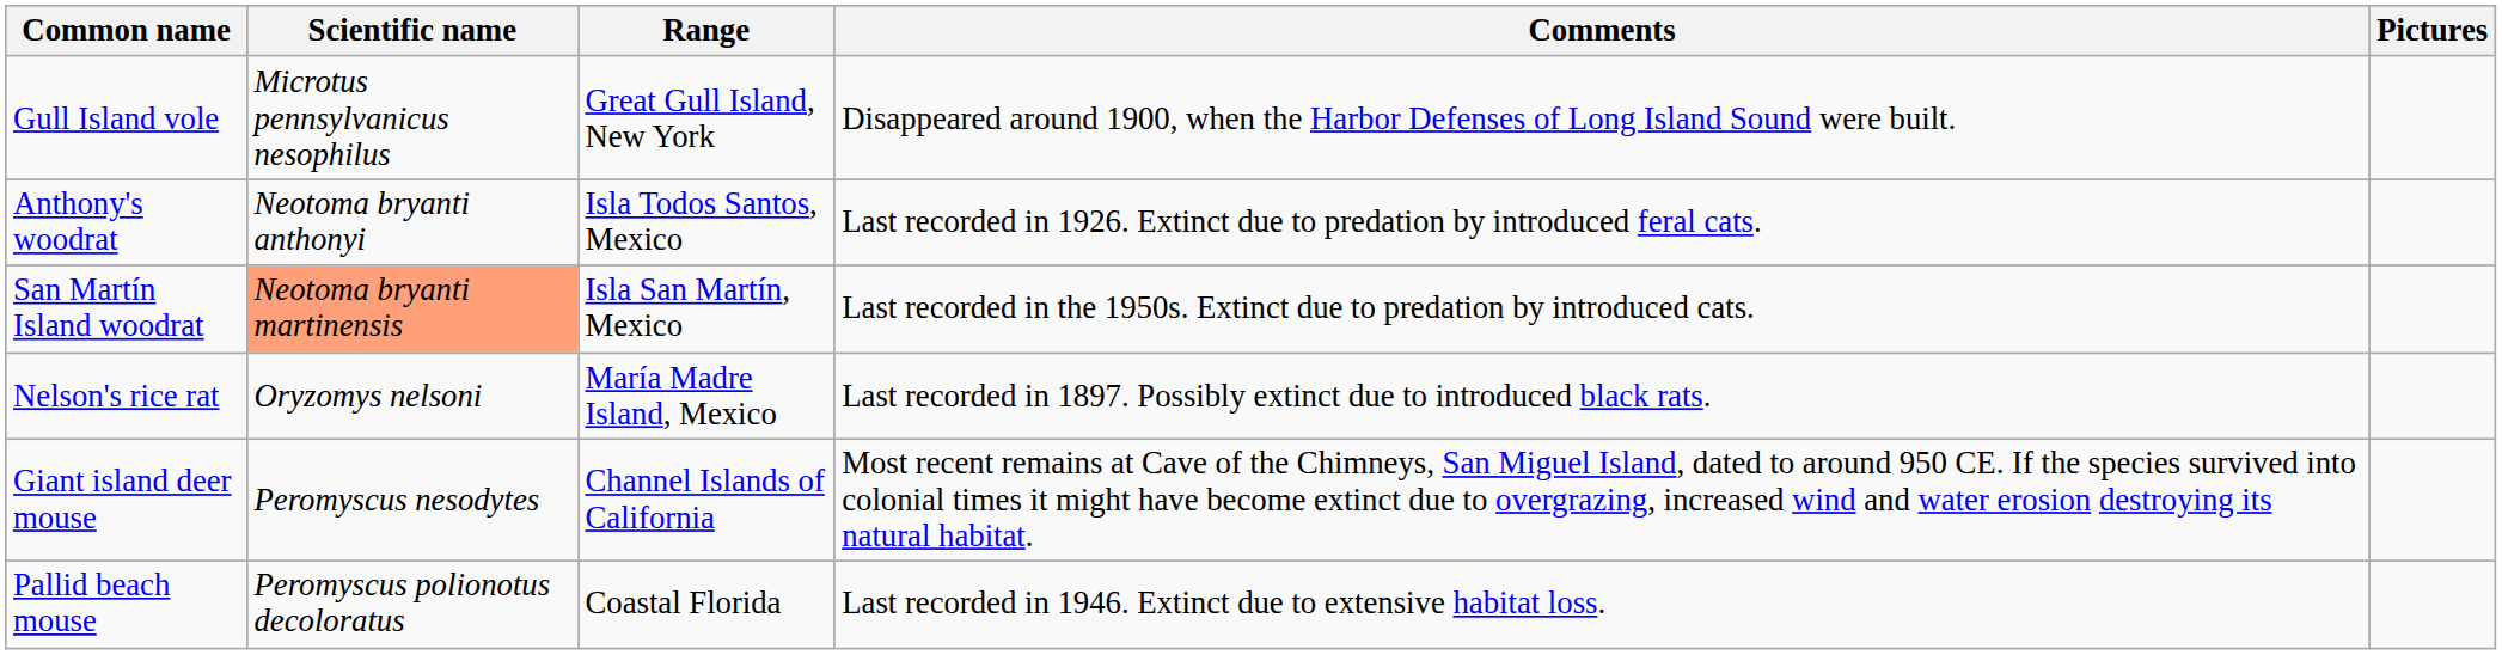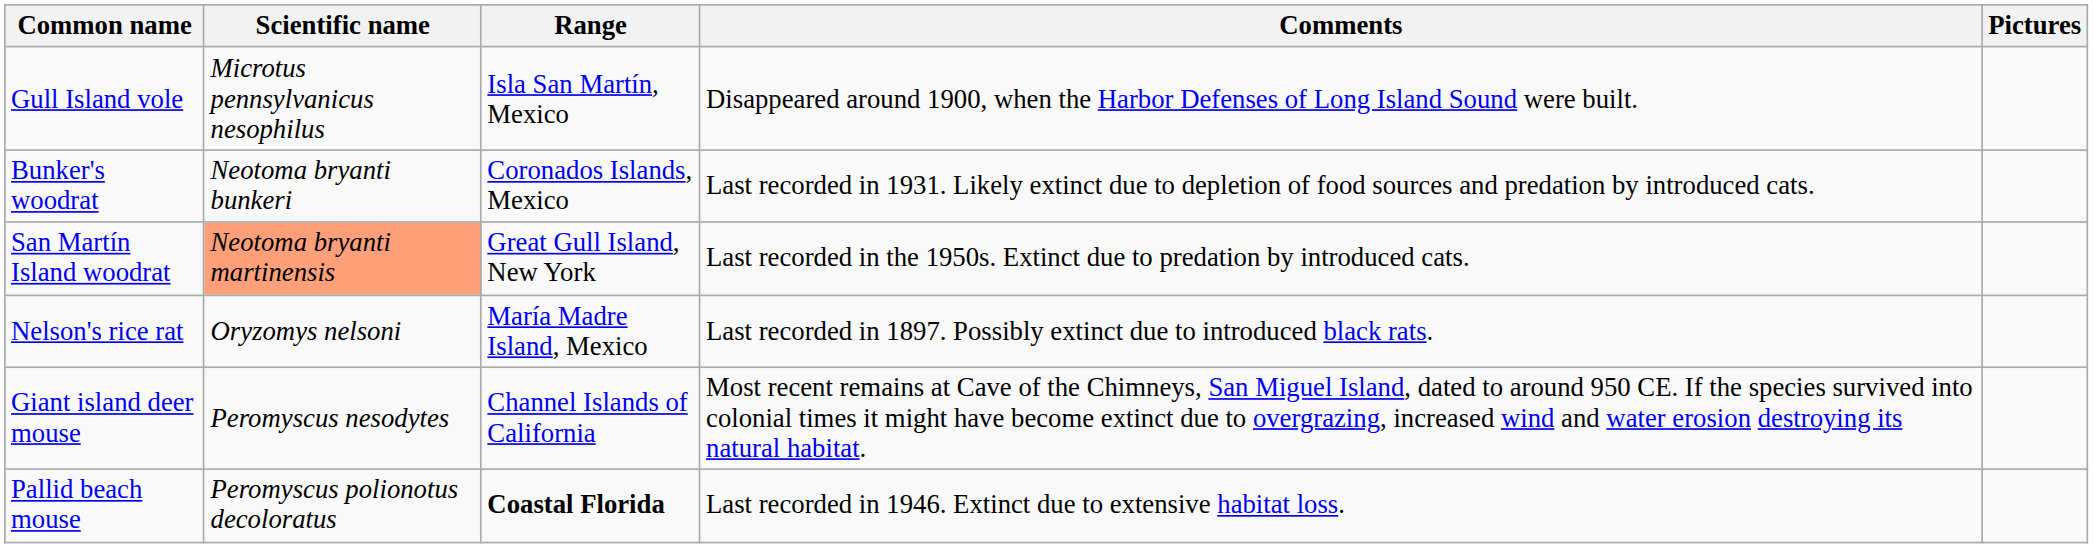 <table class="wikitable">
 <tr>
 <th>Common name</th>
 <th>Scientific name</th>
 <th>Range</th>
 <th class="unsortable">Comments</th>
 <th>Pictures</th>
 </tr>
 <tr>
 <td><a href='#'>Gull Island vole</a></td>
 <td><em>Microtus pennsylvanicus nesophilus</em></td>
-<td><a href='#'>Great Gull Island</a>, New York</td>
+<td><a href='#'>Isla San Martín</a>, Mexico</td>
 <td>Disappeared around 1900, when the <a href='#'>Harbor Defenses of Long Island Sound</a> were built.</td>
 <td></td>
 </tr>
 <tr>
-<td><a href='#'>Anthony's woodrat</a></td>
-<td><em>Neotoma bryanti anthonyi</em></td>
-<td><a href='#'>Isla Todos Santos</a>, Mexico</td>
-<td>Last recorded in 1926. Extinct due to predation by introduced <a href='#'>feral cats</a>.</td>
+<td><a href='#'>Bunker's woodrat</a></td>
+<td><em>Neotoma bryanti bunkeri</em></td>
+<td><a href='#'>Coronados Islands</a>, Mexico</td>
+<td>Last recorded in 1931. Likely extinct due to depletion of food sources and predation by introduced cats.</td>
 <td></td>
 </tr>
 <tr>
 <td><a href='#'>San Martín Island woodrat</a></td>
 <td style="background: lightsalmon;"><em>Neotoma bryanti martinensis</em></td>
-<td><a href='#'>Isla San Martín</a>, Mexico</td>
+<td><a href='#'>Great Gull Island</a>, New York</td>
 <td>Last recorded in the 1950s. Extinct due to predation by introduced cats.</td>
 <td></td>
 </tr>
 <tr>
 <td><a href='#'>Nelson's rice rat</a></td>
 <td><em>Oryzomys nelsoni</em></td>
 <td><a href='#'>María Madre Island</a>, Mexico</td>
 <td>Last recorded in 1897. Possibly extinct due to introduced <a href='#'>black rats</a>.</td>
 <td></td>
 </tr>
 <tr>
 <td><a href='#'>Giant island deer mouse</a></td>
 <td><em>Peromyscus nesodytes</em></td>
 <td><a href='#'>Channel Islands of California</a></td>
 <td>Most recent remains at Cave of the Chimneys, <a href='#'>San Miguel Island</a>, dated to around 950 CE. If the species survived into colonial times it might have become extinct due to <a href='#'>overgrazing</a>, increased <a href='#'>wind</a> and <a href='#'>water erosion</a> <a href='#'>destroying its natural habitat</a>.</td>
 <td></td>
 </tr>
 <tr>
 <td><a href='#'>Pallid beach mouse</a></td>
 <td><em>Peromyscus polionotus decoloratus</em></td>
-<td>Coastal Florida</td>
+<td><strong>Coastal Florida</strong></td>
 <td>Last recorded in 1946. Extinct due to extensive <a href='#'>habitat loss</a>.</td>
 <td></td>
 </tr>
 </table>
